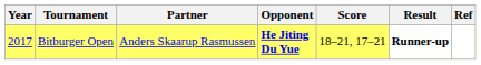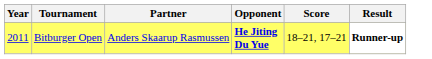 <table class="sortable wikitable" style="font-size: 90%;">
 <tr>
 <th>Year</th>
 <th>Tournament</th>
 <th>Partner</th>
 <th>Opponent</th>
 <th>Score</th>
 <th>Result</th>
-<th>Ref</th>
 </tr>
 <tr style="background:#FFFF67">
-<td align="center"><a href='#'>2017</a></td>
+<td align="center"><a href='#'>2011</a></td>
 <td align="left"><a href='#'>Bitburger Open</a></td>
 <td align="left"> <a href='#'>Anders Skaarup Rasmussen</a></td>
 <td align="left"><strong> <a href='#'>He Jiting</a> <br>  <a href='#'>Du Yue</a></strong></td>
 <td align="left">18–21, 17–21</td>
 <td style="text-align:left; background:white"> <strong>Runner-up</strong></td>
-<td style="text-align:center; background:white"></td>
 </tr>
 </table>
